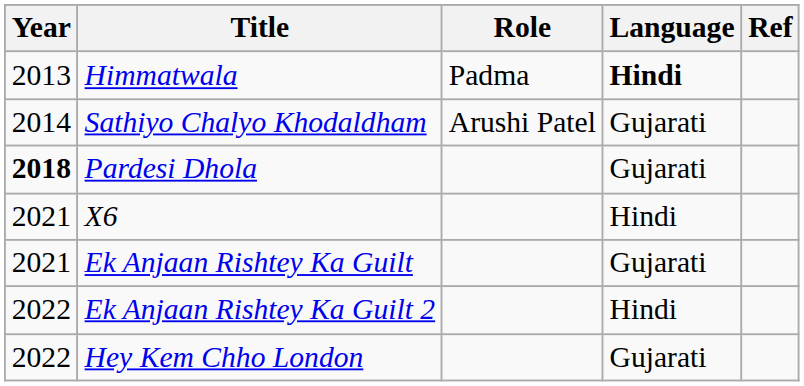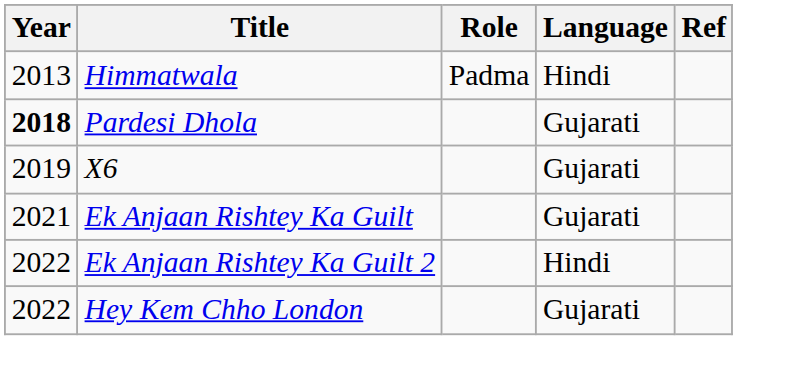 <table class="wikitable">
 <tr>
 <th>Year</th>
 <th>Title</th>
 <th>Role</th>
 <th>Language</th>
 <th>Ref</th>
 </tr>
 <tr>
 <td>2013</td>
 <td><em><a href='#'>Himmatwala</a></em></td>
 <td>Padma</td>
-<td><strong>Hindi</strong></td>
-<td></td>
-</tr>
-<tr>
-<td>2014</td>
-<td><em><a href='#'>Sathiyo Chalyo Khodaldham</a></em></td>
-<td>Arushi Patel</td>
-<td>Gujarati</td>
+<td>Hindi</td>
 <td></td>
 </tr>
 <tr>
 <td><strong>2018</strong></td>
 <td><em><a href='#'>Pardesi Dhola</a></em></td>
 <td></td>
 <td>Gujarati</td>
 <td></td>
 </tr>
 <tr>
-<td>2021</td>
+<td>2019</td>
 <td><em>X6</em></td>
 <td></td>
-<td>Hindi</td>
+<td>Gujarati</td>
 <td></td>
 </tr>
 <tr>
 <td>2021</td>
 <td><em><a href='#'>Ek Anjaan Rishtey Ka Guilt</a></em></td>
 <td></td>
 <td>Gujarati</td>
 <td></td>
 </tr>
 <tr>
 <td>2022</td>
 <td><em><a href='#'>Ek Anjaan Rishtey Ka Guilt 2</a></em></td>
 <td></td>
 <td>Hindi</td>
 <td></td>
 </tr>
 <tr>
 <td>2022</td>
 <td><em><a href='#'>Hey Kem Chho London</a></em></td>
 <td></td>
 <td>Gujarati</td>
 <td></td>
 </tr>
 </table>
